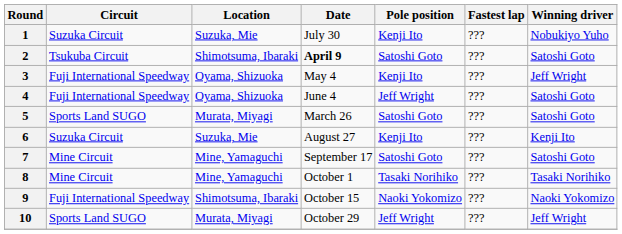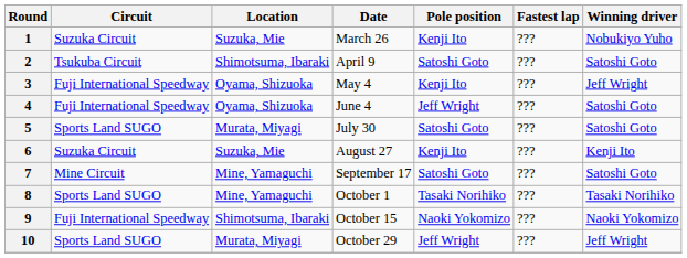 <table class="wikitable" border="1" style="font-size: 85%;">
 <tr>
 <th>Round</th>
 <th>Circuit</th>
 <th>Location</th>
 <th>Date</th>
 <th>Pole position</th>
 <th>Fastest lap</th>
 <th>Winning driver</th>
 </tr>
 <tr>
 <th>1</th>
 <td><a href='#'>Suzuka Circuit</a></td>
 <td><a href='#'>Suzuka, Mie</a></td>
-<td>July 30</td>
+<td>March 26</td>
 <td> <a href='#'>Kenji Ito</a></td>
 <td>???</td>
 <td> <a href='#'>Nobukiyo Yuho</a></td>
 </tr>
 <tr>
 <th>2</th>
 <td><a href='#'>Tsukuba Circuit</a></td>
 <td><a href='#'>Shimotsuma, Ibaraki</a></td>
-<td><strong>April 9</strong></td>
+<td>April 9</td>
 <td> <a href='#'>Satoshi Goto</a></td>
 <td>???</td>
 <td> <a href='#'>Satoshi Goto</a></td>
 </tr>
 <tr>
 <th>3</th>
 <td><a href='#'>Fuji International Speedway</a></td>
 <td><a href='#'>Oyama, Shizuoka</a></td>
 <td>May 4</td>
 <td> <a href='#'>Kenji Ito</a></td>
 <td>???</td>
 <td> <a href='#'>Jeff Wright</a></td>
 </tr>
 <tr>
 <th>4</th>
 <td><a href='#'>Fuji International Speedway</a></td>
 <td><a href='#'>Oyama, Shizuoka</a></td>
 <td>June 4</td>
 <td> <a href='#'>Jeff Wright</a></td>
 <td>???</td>
 <td> <a href='#'>Satoshi Goto</a></td>
 </tr>
 <tr>
 <th>5</th>
 <td><a href='#'>Sports Land SUGO</a></td>
 <td><a href='#'>Murata, Miyagi</a></td>
-<td>March 26</td>
+<td>July 30</td>
 <td> <a href='#'>Satoshi Goto</a></td>
 <td>???</td>
 <td> <a href='#'>Satoshi Goto</a></td>
 </tr>
 <tr>
 <th>6</th>
 <td><a href='#'>Suzuka Circuit</a></td>
 <td><a href='#'>Suzuka, Mie</a></td>
 <td>August 27</td>
 <td> <a href='#'>Kenji Ito</a></td>
 <td>???</td>
 <td> <a href='#'>Kenji Ito</a></td>
 </tr>
 <tr>
 <th>7</th>
 <td><a href='#'>Mine Circuit</a></td>
 <td><a href='#'>Mine, Yamaguchi</a></td>
 <td>September 17</td>
 <td> <a href='#'>Satoshi Goto</a></td>
 <td>???</td>
 <td> <a href='#'>Satoshi Goto</a></td>
 </tr>
 <tr>
 <th>8</th>
-<td><a href='#'>Mine Circuit</a></td>
+<td><a href='#'>Sports Land SUGO</a></td>
 <td><a href='#'>Mine, Yamaguchi</a></td>
 <td>October 1</td>
 <td> <a href='#'>Tasaki Norihiko</a></td>
 <td>???</td>
 <td> <a href='#'>Tasaki Norihiko</a></td>
 </tr>
 <tr>
 <th>9</th>
 <td><a href='#'>Fuji International Speedway</a></td>
 <td><a href='#'>Shimotsuma, Ibaraki</a></td>
 <td>October 15</td>
 <td> <a href='#'>Naoki Yokomizo</a></td>
 <td>???</td>
 <td> <a href='#'>Naoki Yokomizo</a></td>
 </tr>
 <tr>
 <th>10</th>
 <td><a href='#'>Sports Land SUGO</a></td>
 <td><a href='#'>Murata, Miyagi</a></td>
 <td>October 29</td>
 <td> <a href='#'>Jeff Wright</a></td>
 <td>???</td>
 <td> <a href='#'>Jeff Wright</a></td>
 </tr>
 <tr>
 </tr>
 </table>
